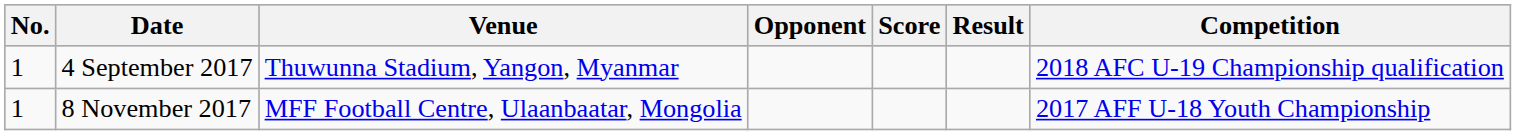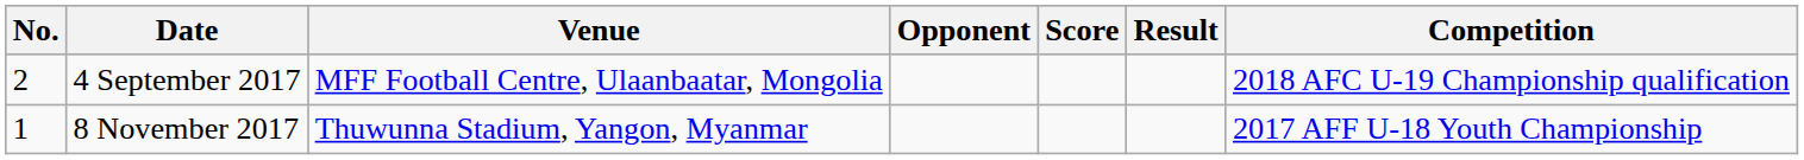 <table class="wikitable" style="font-size:100%;">
 <tr>
 <th>No.</th>
 <th>Date</th>
 <th>Venue</th>
 <th>Opponent</th>
 <th>Score</th>
 <th>Result</th>
 <th>Competition</th>
 </tr>
 <tr>
-<td>1</td>
+<td>2</td>
 <td>4 September 2017</td>
-<td><a href='#'>Thuwunna Stadium</a>, <a href='#'>Yangon</a>, <a href='#'>Myanmar</a></td>
+<td><a href='#'>MFF Football Centre</a>, <a href='#'>Ulaanbaatar</a>, <a href='#'>Mongolia</a></td>
 <td></td>
 <td></td>
 <td></td>
 <td><a href='#'>2018 AFC U-19 Championship qualification</a></td>
 </tr>
 <tr>
 <td>1</td>
 <td>8 November 2017</td>
-<td><a href='#'>MFF Football Centre</a>, <a href='#'>Ulaanbaatar</a>, <a href='#'>Mongolia</a></td>
+<td><a href='#'>Thuwunna Stadium</a>, <a href='#'>Yangon</a>, <a href='#'>Myanmar</a></td>
 <td></td>
 <td></td>
 <td></td>
 <td><a href='#'>2017 AFF U-18 Youth Championship</a></td>
 </tr>
 </table>
